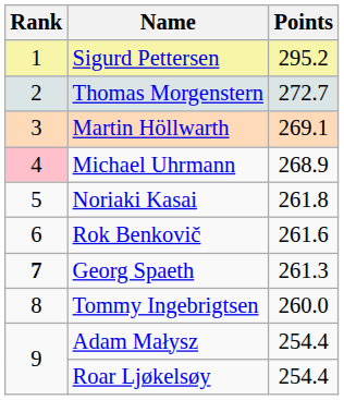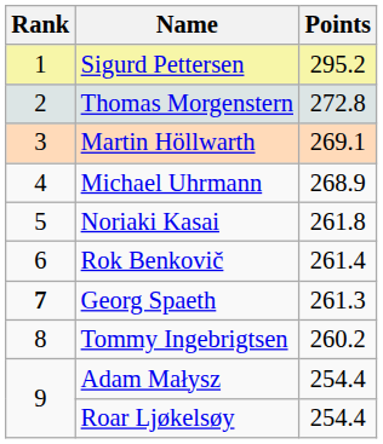 <table class="wikitable sortable">
 <tr>
 <th align=Center>Rank</th>
 <th>Name</th>
 <th>Points</th>
 </tr>
 <tr style="background:#F7F6A8">
 <td align=center>1</td>
 <td> <a href='#'>Sigurd Pettersen</a></td>
 <td align=center>295.2</td>
 </tr>
 <tr style="background: #DCE5E5;">
 <td align=center>2</td>
 <td> <a href='#'>Thomas Morgenstern</a></td>
-<td align=center>272.7</td>
+<td align=center>272.8</td>
 </tr>
 <tr style="background: #FFDAB9;">
 <td align=center>3</td>
 <td> <a href='#'>Martin Höllwarth</a></td>
 <td align=center>269.1</td>
 </tr>
 <tr>
-<td align=center style="background: pink;">4</td>
+<td align=center>4</td>
 <td> <a href='#'>Michael Uhrmann</a></td>
 <td align=center>268.9</td>
 </tr>
 <tr>
 <td align=center>5</td>
 <td> <a href='#'>Noriaki Kasai</a></td>
 <td align=center>261.8</td>
 </tr>
 <tr>
 <td align=center>6</td>
 <td> <a href='#'>Rok Benkovič</a></td>
-<td align=center>261.6</td>
+<td align=center>261.4</td>
 </tr>
 <tr>
 <td align=center><strong>7</strong></td>
 <td> <a href='#'>Georg Spaeth</a></td>
 <td align=center>261.3</td>
 </tr>
 <tr>
 <td align=center>8</td>
 <td> <a href='#'>Tommy Ingebrigtsen</a></td>
-<td align=center>260.0</td>
+<td align=center>260.2</td>
 </tr>
 <tr>
 <td rowspan=2 align=center>9</td>
 <td> <a href='#'>Adam Małysz</a></td>
 <td align=center>254.4</td>
 </tr>
 <tr>
 <td> <a href='#'>Roar Ljøkelsøy</a></td>
 <td align=center>254.4</td>
 </tr>
 </table>
